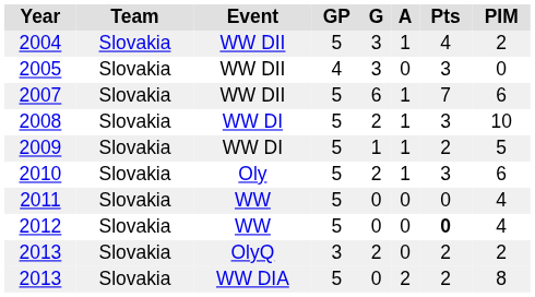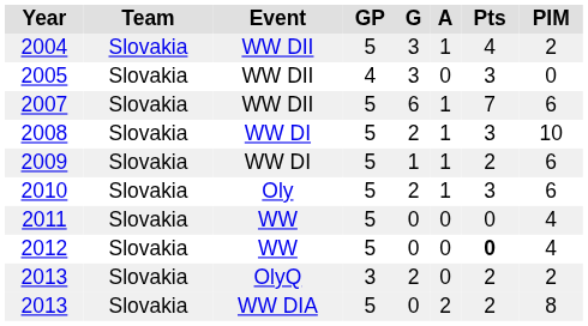 <table BORDER="0" CELLPADDING="2" CELLSPACING="0" width="35%">
 <tr ALIGN="center" bgcolor="#e0e0e0">
 <th>Year</th>
 <th>Team</th>
 <th>Event</th>
 <th>GP</th>
 <th>G</th>
 <th>A</th>
 <th>Pts</th>
 <th>PIM</th>
 </tr>
 <tr ALIGN="center" bgcolor="#f0f0f0">
 <td><a href='#'>2004</a></td>
 <td><a href='#'>Slovakia</a></td>
 <td><a href='#'>WW DII</a></td>
 <td>5</td>
 <td>3</td>
 <td>1</td>
 <td>4</td>
 <td>2</td>
 </tr>
 <tr ALIGN="center">
 <td><a href='#'>2005</a></td>
 <td>Slovakia</td>
 <td>WW DII</td>
 <td>4</td>
 <td>3</td>
 <td>0</td>
 <td>3</td>
 <td>0</td>
 </tr>
 <tr ALIGN="center" bgcolor="#f0f0f0">
 <td><a href='#'>2007</a></td>
 <td>Slovakia</td>
 <td>WW DII</td>
 <td>5</td>
 <td>6</td>
 <td>1</td>
 <td>7</td>
 <td>6</td>
 </tr>
 <tr ALIGN="center">
 <td><a href='#'>2008</a></td>
 <td>Slovakia</td>
 <td><a href='#'>WW DI</a></td>
 <td>5</td>
 <td>2</td>
 <td>1</td>
 <td>3</td>
 <td>10</td>
 </tr>
 <tr ALIGN="center" bgcolor="#f0f0f0">
 <td><a href='#'>2009</a></td>
 <td>Slovakia</td>
 <td>WW DI</td>
 <td>5</td>
 <td>1</td>
 <td>1</td>
 <td>2</td>
-<td>5</td>
+<td>6</td>
 </tr>
 <tr ALIGN="center">
 <td><a href='#'>2010</a></td>
 <td>Slovakia</td>
 <td><a href='#'>Oly</a></td>
 <td>5</td>
 <td>2</td>
 <td>1</td>
 <td>3</td>
 <td>6</td>
 </tr>
 <tr ALIGN="center" bgcolor="#f0f0f0">
 <td><a href='#'>2011</a></td>
 <td>Slovakia</td>
 <td><a href='#'>WW</a></td>
 <td>5</td>
 <td>0</td>
 <td>0</td>
 <td>0</td>
 <td>4</td>
 </tr>
 <tr ALIGN="center">
 <td><a href='#'>2012</a></td>
 <td>Slovakia</td>
 <td><a href='#'>WW</a></td>
 <td>5</td>
 <td>0</td>
 <td>0</td>
 <td><strong>0</strong></td>
 <td>4</td>
 </tr>
 <tr ALIGN="center" bgcolor="#f0f0f0">
 <td><a href='#'>2013</a></td>
 <td>Slovakia</td>
 <td><a href='#'>OlyQ</a></td>
 <td>3</td>
 <td>2</td>
 <td>0</td>
 <td>2</td>
 <td>2</td>
 </tr>
 <tr ALIGN="center" bgcolor="#f0f0f0">
 <td><a href='#'>2013</a></td>
 <td>Slovakia</td>
 <td><a href='#'>WW DIA</a></td>
 <td>5</td>
 <td>0</td>
 <td>2</td>
 <td>2</td>
 <td>8</td>
 </tr>
 </table>
